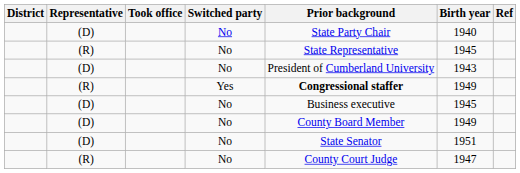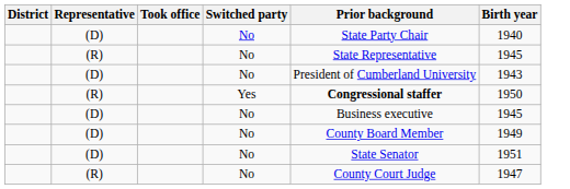 <table class="sortable wikitable" style="text-align:center">
 <tr>
 <th>District</th>
 <th>Representative</th>
 <th>Took office</th>
 <th>Switched party</th>
 <th>Prior background</th>
 <th>Birth year</th>
-<th>Ref</th>
 </tr>
 <tr>
 <td></td>
 <td> (D)</td>
 <td></td>
 <td><a href='#'>No</a></td>
 <td><a href='#'>State Party Chair</a></td>
 <td>1940</td>
-<td></td>
 </tr>
 <tr>
 <td></td>
 <td> (R)</td>
 <td></td>
 <td>No</td>
 <td><a href='#'>State Representative</a></td>
 <td>1945</td>
-<td></td>
 </tr>
 <tr>
 <td></td>
 <td> (D)</td>
 <td></td>
 <td>No</td>
 <td>President of <a href='#'>Cumberland University</a></td>
 <td>1943</td>
-<td></td>
 </tr>
 <tr>
 <td></td>
 <td> (R)</td>
 <td></td>
 <td>Yes</td>
 <td><strong>Congressional staffer</strong></td>
-<td>1949</td>
-<td></td>
+<td>1950</td>
 </tr>
 <tr>
 <td></td>
 <td> (D)</td>
 <td></td>
 <td>No</td>
 <td>Business executive</td>
 <td>1945</td>
-<td></td>
 </tr>
 <tr>
 <td></td>
 <td> (D)</td>
 <td></td>
 <td>No</td>
 <td><a href='#'>County Board Member</a></td>
 <td>1949</td>
-<td></td>
 </tr>
 <tr>
 <td></td>
 <td> (D)</td>
 <td></td>
 <td>No</td>
 <td><a href='#'>State Senator</a></td>
 <td>1951</td>
-<td></td>
 </tr>
 <tr>
 <td></td>
 <td> (R)</td>
 <td></td>
 <td>No</td>
 <td><a href='#'>County Court Judge</a></td>
 <td>1947</td>
-<td></td>
 </tr>
 </table>
